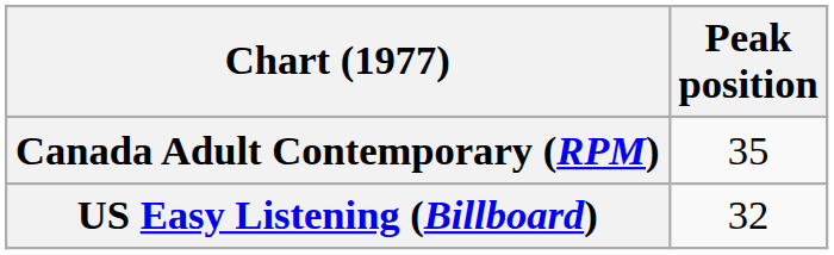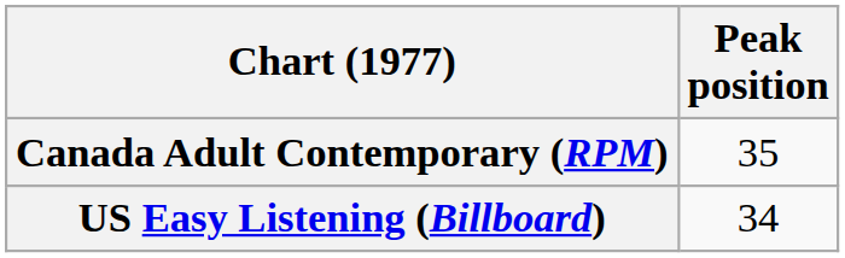 <table class="wikitable sortable plainrowheaders" style="text-align:center">
 <tr>
 <th>Chart (1977)</th>
 <th>Peak<br>position</th>
 </tr>
 <tr>
 <th scope="row">Canada Adult Contemporary (<em><a href='#'>RPM</a></em>)</th>
 <td>35</td>
 </tr>
 <tr>
 <th scope="row">US <a href='#'>Easy Listening</a> (<em><a href='#'>Billboard</a></em>)</th>
-<td>32</td>
+<td>34</td>
 </tr>
 </table>
